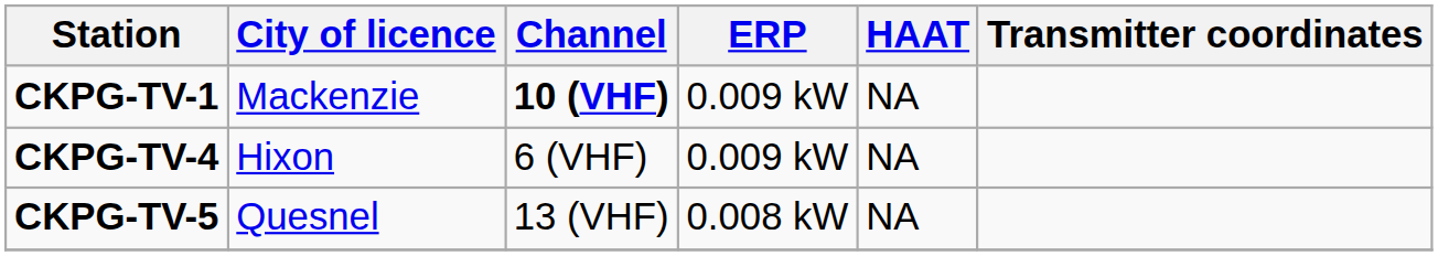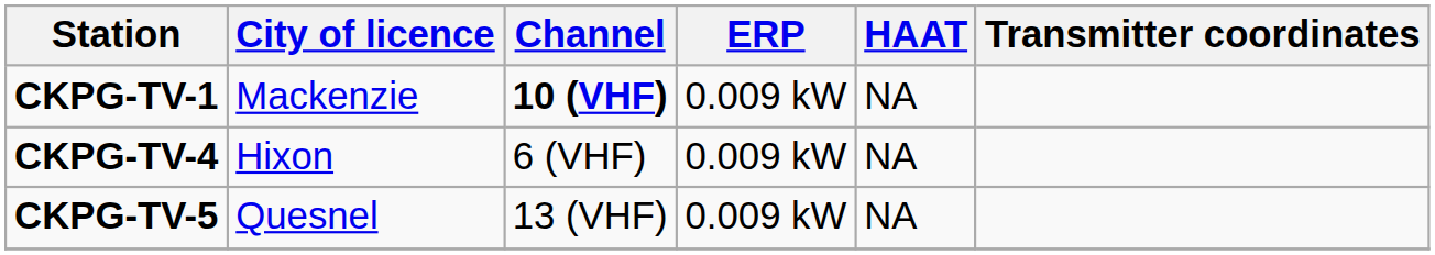 <table class="wikitable">
 <tr>
 <th>Station</th>
 <th><a href='#'>City of licence</a></th>
 <th><a href='#'>Channel</a></th>
 <th><a href='#'>ERP</a></th>
 <th><a href='#'>HAAT</a></th>
 <th>Transmitter coordinates</th>
 </tr>
 <tr style="vertical-align: top; text-align: left;">
 <td><strong>CKPG-TV-1</strong></td>
 <td><a href='#'>Mackenzie</a></td>
 <td><strong>10 (<a href='#'>VHF</a>)</strong></td>
 <td>0.009 kW</td>
 <td>NA</td>
 <td></td>
 </tr>
 <tr style="vertical-align: top; text-align: left;">
 <td><strong>CKPG-TV-4</strong></td>
 <td><a href='#'>Hixon</a></td>
 <td>6 (VHF)</td>
 <td>0.009 kW</td>
 <td>NA</td>
 <td></td>
 </tr>
 <tr style="vertical-align: top; text-align: left;">
 <td><strong>CKPG-TV-5</strong></td>
 <td><a href='#'>Quesnel</a></td>
 <td>13 (VHF)</td>
-<td>0.008 kW</td>
+<td>0.009 kW</td>
 <td>NA</td>
 <td></td>
 </tr>
 <tr style="vertical-align: top; text-align: left;">
 </tr>
 </table>
